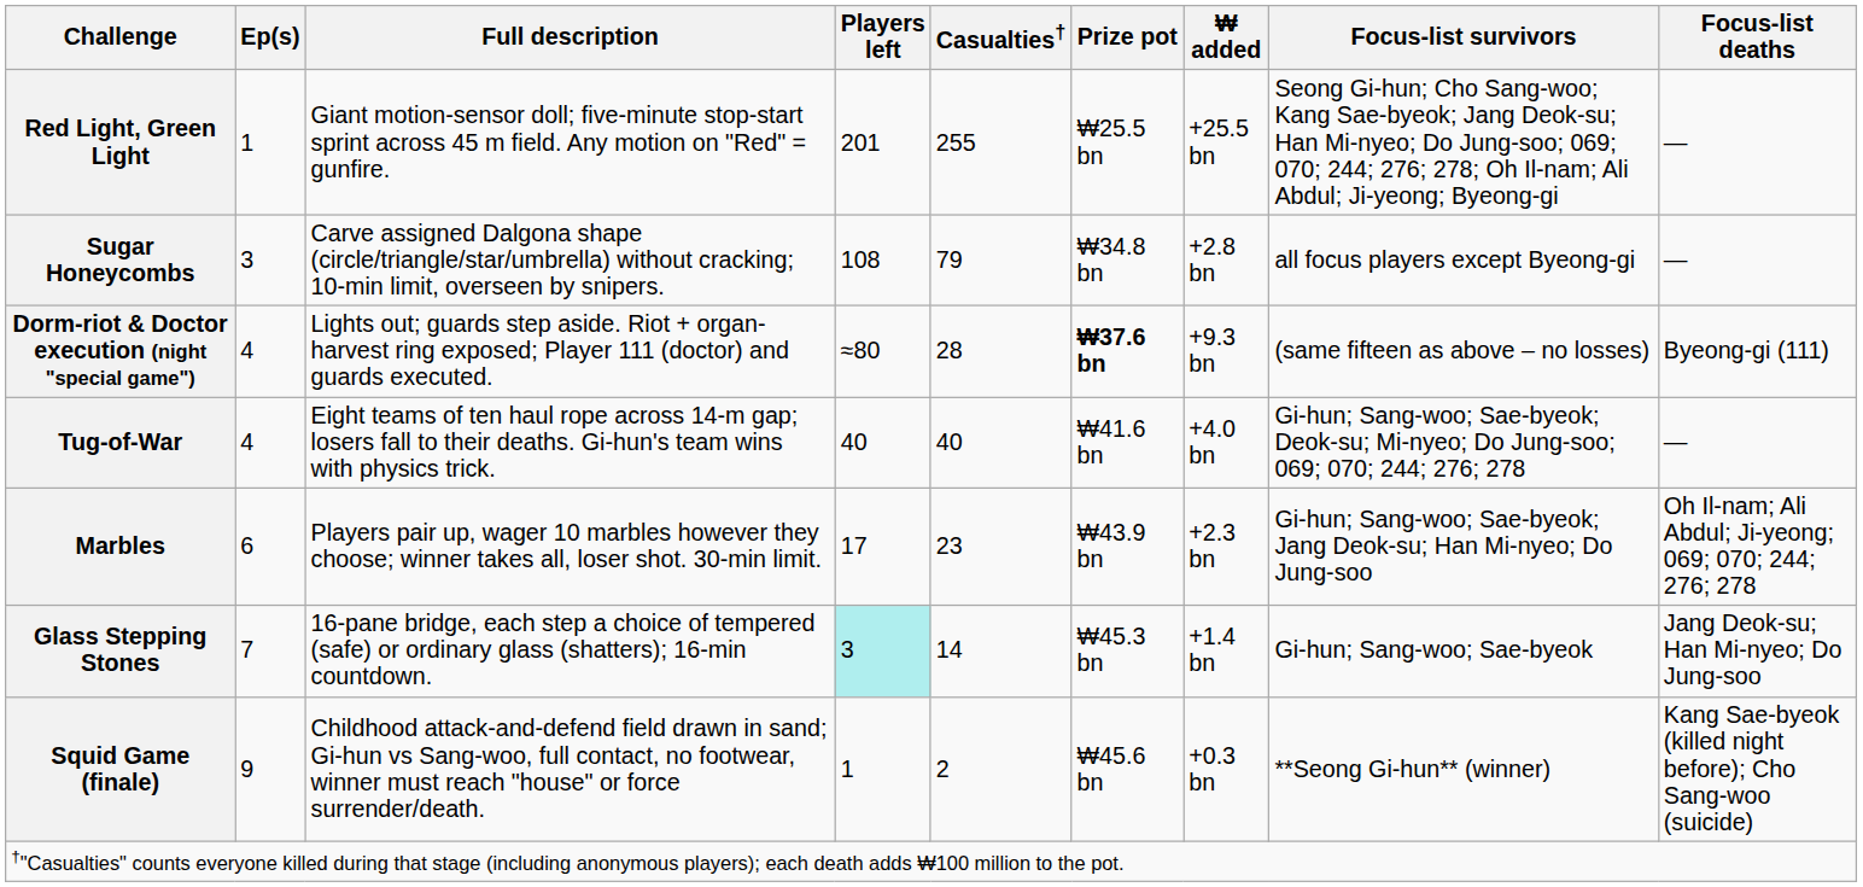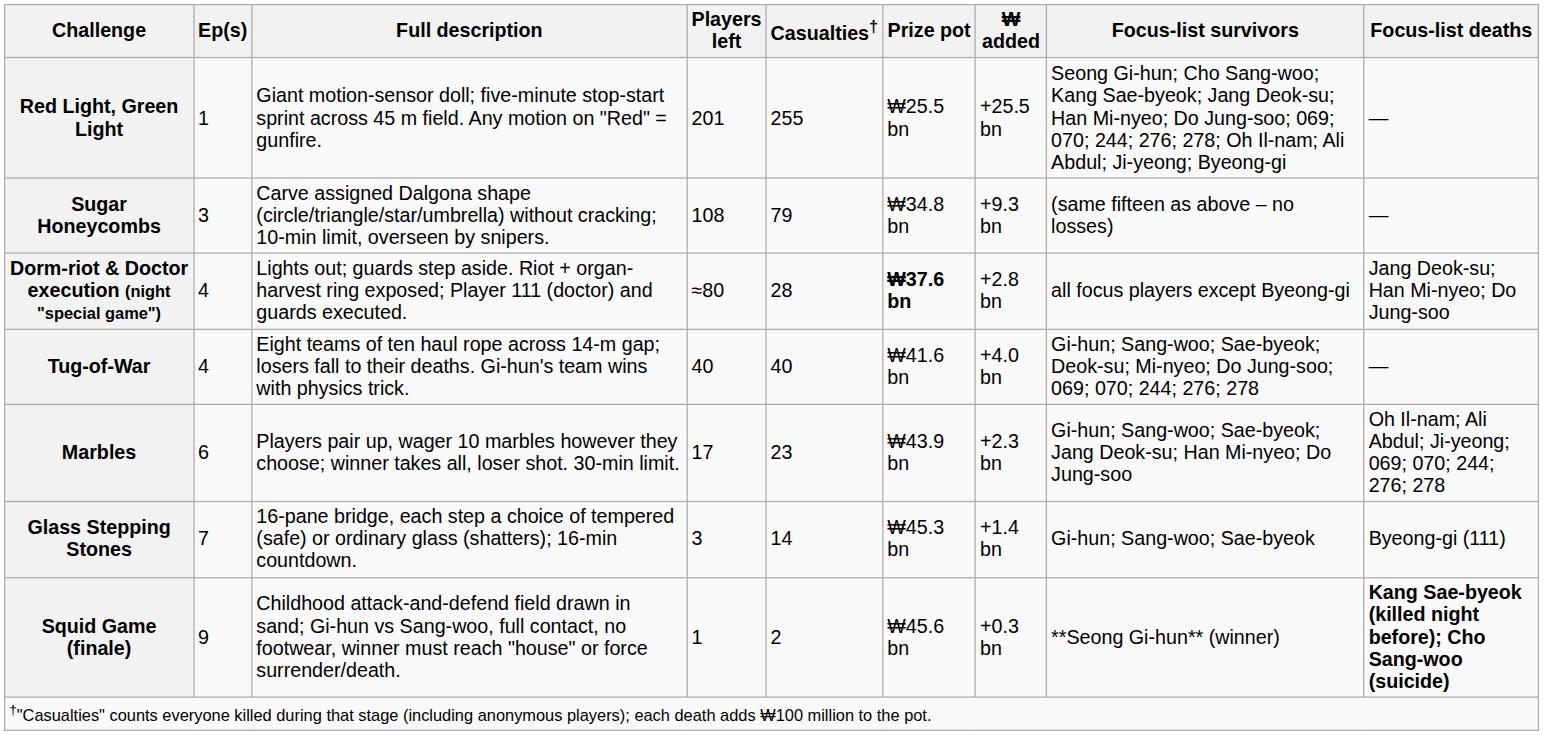 <table class="wikitable sortable plainrowheaders" style="text-align:left;">
 <tr>
 <th scope="col">Challenge</th>
 <th scope="col">Ep(s)</th>
 <th scope="col">Full description</th>
 <th scope="col" style="text-align:center;">Players<br>left</th>
 <th scope="col" style="text-align:center;">Casualties<sup>†</sup></th>
 <th scope="col" style="text-align:center;">Prize pot</th>
 <th scope="col" style="text-align:center;">₩ added</th>
 <th scope="col">Focus-list survivors</th>
 <th scope="col">Focus-list deaths</th>
 </tr>
 <tr>
 <th>Red Light, Green Light</th>
 <td>1</td>
 <td>Giant motion-sensor doll; five-minute stop-start sprint across 45 m field. Any motion on "Red" = gunfire.</td>
 <td>201</td>
 <td>255</td>
 <td>₩25.5 bn</td>
 <td>+25.5 bn</td>
 <td>Seong Gi-hun; Cho Sang-woo; Kang Sae-byeok; Jang Deok-su; Han Mi-nyeo; Do Jung-soo; 069; 070; 244; 276; 278; Oh Il-nam; Ali Abdul; Ji-yeong; Byeong-gi</td>
 <td>—</td>
 </tr>
 <tr>
 <th>Sugar Honeycombs</th>
 <td>3</td>
 <td>Carve assigned Dalgona shape (circle/triangle/star/umbrella) without cracking; 10-min limit, overseen by snipers.</td>
 <td>108</td>
 <td>79</td>
 <td>₩34.8 bn</td>
-<td>+2.8 bn</td>
-<td>all focus players except Byeong-gi</td>
+<td>+9.3 bn</td>
+<td>(same fifteen as above – no losses)</td>
 <td>—</td>
 </tr>
 <tr>
 <th>Dorm-riot & Doctor execution    <small>(night "special game")</small></th>
 <td>4</td>
 <td>Lights out; guards step aside. Riot + organ-harvest ring exposed; Player 111 (doctor) and guards executed.</td>
 <td>≈80</td>
 <td>28</td>
 <td><strong>₩37.6 bn</strong></td>
-<td>+9.3 bn</td>
-<td>(same fifteen as above – no losses)</td>
-<td>Byeong-gi (111)</td>
+<td>+2.8 bn</td>
+<td>all focus players except Byeong-gi</td>
+<td>Jang Deok-su; Han Mi-nyeo; Do Jung-soo</td>
 </tr>
 <tr>
 <th>Tug-of-War</th>
 <td>4</td>
 <td>Eight teams of ten haul rope across 14-m gap; losers fall to their deaths. Gi-hun's team wins with physics trick.</td>
 <td>40</td>
 <td>40</td>
 <td>₩41.6 bn</td>
 <td>+4.0 bn</td>
 <td>Gi-hun; Sang-woo; Sae-byeok; Deok-su; Mi-nyeo; Do Jung-soo; 069; 070; 244; 276; 278</td>
 <td>—</td>
 </tr>
 <tr>
 <th>Marbles</th>
 <td>6</td>
 <td>Players pair up, wager 10 marbles however they choose; winner takes all, loser shot. 30-min limit.</td>
 <td>17</td>
 <td>23</td>
 <td>₩43.9 bn</td>
 <td>+2.3 bn</td>
 <td>Gi-hun; Sang-woo; Sae-byeok; Jang Deok-su; Han Mi-nyeo; Do Jung-soo</td>
 <td>Oh Il-nam; Ali Abdul; Ji-yeong; 069; 070; 244; 276; 278</td>
 </tr>
 <tr>
 <th>Glass Stepping Stones</th>
 <td>7</td>
 <td>16-pane bridge, each step a choice of tempered (safe) or ordinary glass (shatters); 16-min countdown.</td>
-<td style="background: paleturquoise;">3</td>
+<td>3</td>
 <td>14</td>
 <td>₩45.3 bn</td>
 <td>+1.4 bn</td>
 <td>Gi-hun; Sang-woo; Sae-byeok</td>
-<td>Jang Deok-su; Han Mi-nyeo; Do Jung-soo</td>
+<td>Byeong-gi (111)</td>
 </tr>
 <tr>
 <th>Squid Game (finale)</th>
 <td>9</td>
 <td>Childhood attack-and-defend field drawn in sand; Gi-hun vs Sang-woo, full contact, no footwear, winner must reach "house" or force surrender/death.</td>
 <td>1</td>
 <td>2</td>
 <td>₩45.6 bn</td>
 <td>+0.3 bn</td>
 <td>**Seong Gi-hun** (winner)</td>
-<td>Kang Sae-byeok (killed night before); Cho Sang-woo (suicide)</td>
+<td><strong>Kang Sae-byeok (killed night before); Cho Sang-woo (suicide)</strong></td>
 </tr>
 <tr>
 <td colspan="9" style="background:#f9f9f9;"><small><sup>†</sup>"Casualties" counts everyone killed during that stage (including anonymous players); each death adds ₩100 million to the pot.</small></td>
 </tr>
 </table>
